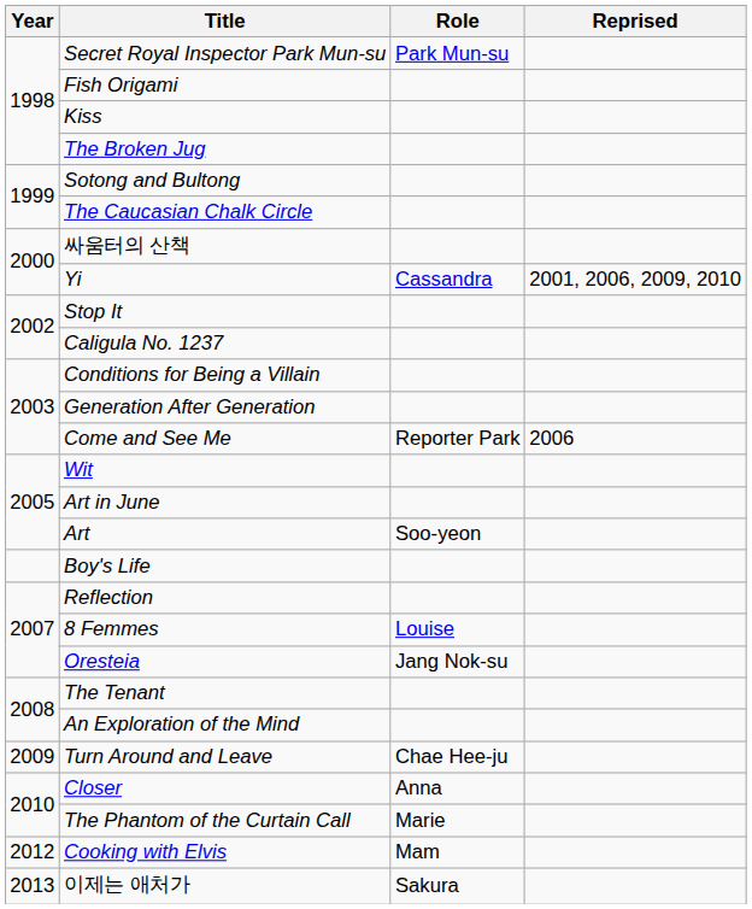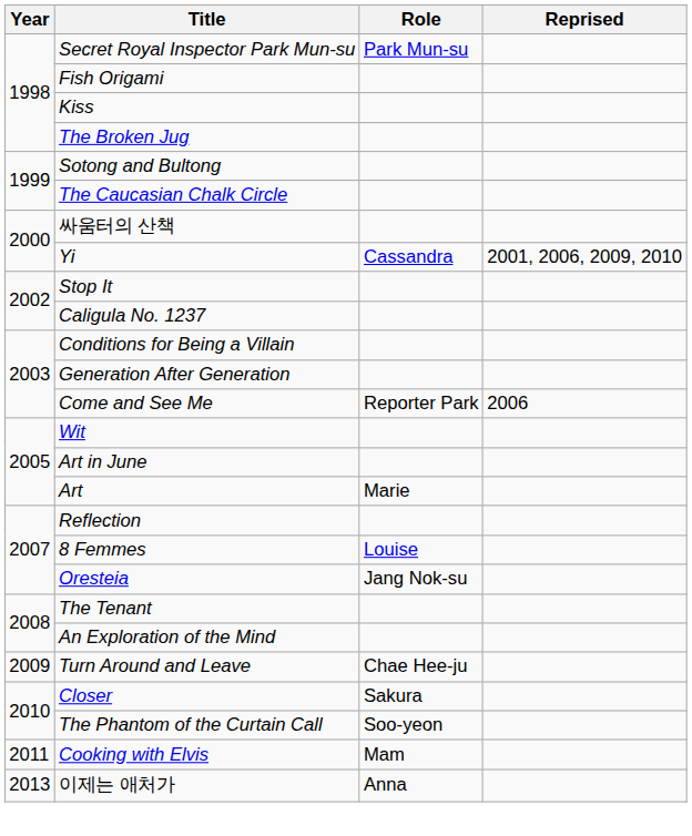 <table class="wikitable sortable">
 <tr>
 <th>Year</th>
 <th>Title</th>
 <th>Role</th>
 <th>Reprised</th>
 </tr>
 <tr>
 <td rowspan=4>1998</td>
 <td><em>Secret Royal Inspector Park Mun-su</em></td>
 <td><a href='#'>Park Mun-su</a></td>
 <td></td>
 </tr>
 <tr>
 <td><em>Fish Origami</em></td>
 <td></td>
 <td></td>
 </tr>
 <tr>
 <td><em>Kiss</em></td>
 <td></td>
 <td></td>
 </tr>
 <tr>
 <td><em><a href='#'>The Broken Jug</a></em></td>
 <td></td>
 <td></td>
 </tr>
 <tr>
 <td rowspan=2>1999</td>
 <td><em>Sotong and Bultong</em></td>
 <td></td>
 <td></td>
 </tr>
 <tr>
 <td><em><a href='#'>The Caucasian Chalk Circle</a></em></td>
 <td></td>
 <td></td>
 </tr>
 <tr>
 <td rowspan=2>2000</td>
 <td>싸움터의 산책</td>
 <td></td>
 <td></td>
 </tr>
 <tr>
 <td><em>Yi</em></td>
 <td><a href='#'>Cassandra</a></td>
 <td>2001, 2006, 2009, 2010</td>
 </tr>
 <tr>
 <td rowspan=2>2002</td>
 <td><em>Stop It</em></td>
 <td></td>
 </tr>
 <tr>
 <td><em>Caligula No. 1237</em></td>
 <td></td>
 <td></td>
 </tr>
 <tr>
 <td rowspan=3>2003</td>
 <td><em>Conditions for Being a Villain</em></td>
 <td></td>
 <td></td>
 </tr>
 <tr>
 <td><em>Generation After Generation</em></td>
 <td></td>
 <td></td>
 </tr>
 <tr>
 <td><em>Come and See Me</em></td>
 <td>Reporter Park</td>
 <td>2006</td>
 </tr>
 <tr>
 <td rowspan=3>2005</td>
 <td><em><a href='#'>Wit</a></em></td>
 <td></td>
 <td></td>
 </tr>
 <tr>
 <td><em>Art in June</em></td>
 <td></td>
 <td></td>
 </tr>
 <tr>
 <td><em>Art</em></td>
-<td>Soo-yeon</td>
-<td></td>
-</tr>
-<tr>
-<td></td>
-<td><em>Boy's Life</em></td>
-<td></td>
+<td>Marie</td>
 <td></td>
 </tr>
 <tr>
 <td rowspan=3>2007</td>
 <td><em>Reflection</em></td>
 <td></td>
 <td></td>
 </tr>
 <tr>
 <td><em>8 Femmes</em></td>
 <td><a href='#'>Louise</a></td>
 <td></td>
 </tr>
 <tr>
 <td><em><a href='#'>Oresteia</a></em></td>
 <td>Jang Nok-su</td>
 <td></td>
 </tr>
 <tr>
 <td rowspan=2>2008</td>
 <td><em>The Tenant</em></td>
 <td></td>
 <td></td>
 </tr>
 <tr>
 <td><em>An Exploration of the Mind</em></td>
 <td></td>
 <td></td>
 </tr>
 <tr>
 <td>2009</td>
 <td><em>Turn Around and Leave</em></td>
 <td>Chae Hee-ju</td>
 <td></td>
 </tr>
 <tr>
 <td rowspan=2>2010</td>
 <td><em><a href='#'>Closer</a></em></td>
-<td>Anna</td>
+<td>Sakura</td>
 <td></td>
 </tr>
 <tr>
 <td><em>The Phantom of the Curtain Call</em></td>
-<td>Marie</td>
+<td>Soo-yeon</td>
 <td></td>
 </tr>
 <tr>
-<td>2012</td>
+<td>2011</td>
 <td><em><a href='#'>Cooking with Elvis</a></em></td>
 <td>Mam</td>
 <td></td>
 </tr>
 <tr>
 <td>2013</td>
 <td>이제는 애처가</td>
-<td>Sakura</td>
+<td>Anna</td>
 <td></td>
 </tr>
 </table>
